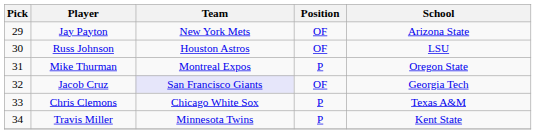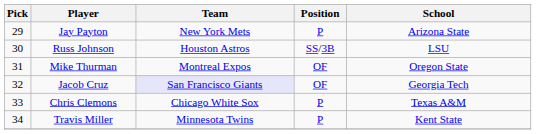 <table class="wikitable" style="text-align:center">
 <tr>
 <th width="5%">Pick</th>
 <th width="20%">Player</th>
 <th width="30%">Team</th>
 <th width="10%">Position</th>
 <th width="35%">School</th>
 </tr>
 <tr>
 <td>29</td>
 <td><a href='#'>Jay Payton</a></td>
 <td><a href='#'>New York Mets</a></td>
-<td><a href='#'>OF</a></td>
+<td><a href='#'>P</a></td>
 <td><a href='#'>Arizona State</a></td>
 </tr>
 <tr>
 <td>30</td>
 <td><a href='#'>Russ Johnson</a></td>
 <td><a href='#'>Houston Astros</a></td>
-<td><a href='#'>OF</a></td>
+<td><a href='#'>SS</a>/<a href='#'>3B</a></td>
 <td><a href='#'>LSU</a></td>
 </tr>
 <tr>
 <td>31</td>
 <td><a href='#'>Mike Thurman</a></td>
 <td><a href='#'>Montreal Expos</a></td>
-<td><a href='#'>P</a></td>
+<td><a href='#'>OF</a></td>
 <td><a href='#'>Oregon State</a></td>
 </tr>
 <tr>
 <td>32</td>
 <td><a href='#'>Jacob Cruz</a></td>
 <td style="background: lavender;"><a href='#'>San Francisco Giants</a></td>
 <td><a href='#'>OF</a></td>
 <td><a href='#'>Georgia Tech</a></td>
 </tr>
 <tr>
 <td>33</td>
 <td><a href='#'>Chris Clemons</a></td>
 <td><a href='#'>Chicago White Sox</a></td>
 <td><a href='#'>P</a></td>
 <td><a href='#'>Texas A&M</a></td>
 </tr>
 <tr>
 <td>34</td>
 <td><a href='#'>Travis Miller</a></td>
 <td><a href='#'>Minnesota Twins</a></td>
 <td><a href='#'>P</a></td>
 <td><a href='#'>Kent State</a></td>
 </tr>
 <tr>
 </tr>
 </table>
